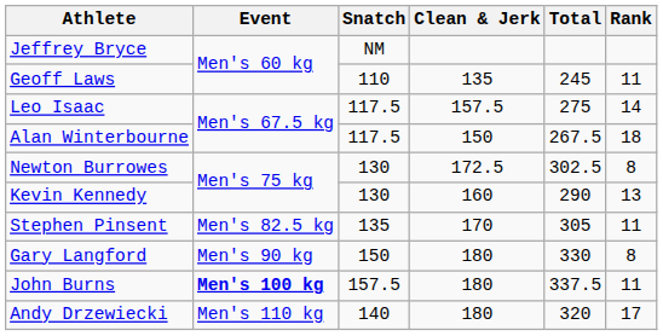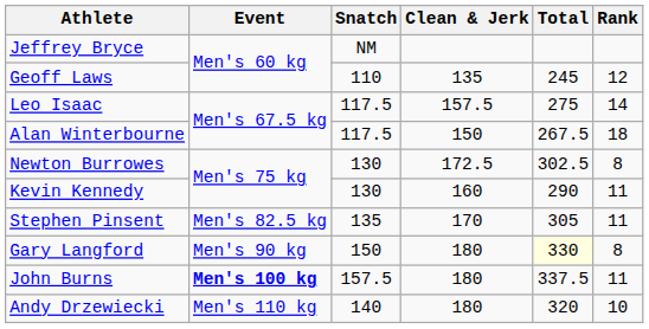 <table class="wikitable" style="font-size:90%;">
 <tr>
 <th>Athlete</th>
 <th>Event</th>
 <th>Snatch</th>
 <th>Clean & Jerk</th>
 <th>Total</th>
 <th>Rank</th>
 </tr>
 <tr align=center>
 <td align=left><a href='#'>Jeffrey Bryce</a></td>
 <td align=left rowspan=2><a href='#'>Men's 60 kg</a></td>
 <td>NM</td>
 <td></td>
 <td></td>
 <td></td>
 </tr>
 <tr align=center>
 <td align=left><a href='#'>Geoff Laws</a></td>
 <td>110</td>
 <td>135</td>
 <td>245</td>
-<td>11</td>
+<td>12</td>
 </tr>
 <tr align=center>
 <td align=left><a href='#'>Leo Isaac</a></td>
 <td align=left rowspan=2><a href='#'>Men's 67.5 kg</a></td>
 <td>117.5</td>
 <td>157.5</td>
 <td>275</td>
 <td>14</td>
 </tr>
 <tr align=center>
 <td align=left><a href='#'>Alan Winterbourne</a></td>
 <td>117.5</td>
 <td>150</td>
 <td>267.5</td>
 <td>18</td>
 </tr>
 <tr align=center>
 <td align=left><a href='#'>Newton Burrowes</a></td>
 <td align=left rowspan=2><a href='#'>Men's 75 kg</a></td>
 <td>130</td>
 <td>172.5</td>
 <td>302.5</td>
 <td>8</td>
 </tr>
 <tr align=center>
 <td align=left><a href='#'>Kevin Kennedy</a></td>
 <td>130</td>
 <td>160</td>
 <td>290</td>
-<td>13</td>
+<td>11</td>
 </tr>
 <tr align=center>
 <td align=left><a href='#'>Stephen Pinsent</a></td>
 <td align=left><a href='#'>Men's 82.5 kg</a></td>
 <td>135</td>
 <td>170</td>
 <td>305</td>
 <td>11</td>
 </tr>
 <tr align=center>
 <td align=left><a href='#'>Gary Langford</a></td>
 <td align=left><a href='#'>Men's 90 kg</a></td>
 <td>150</td>
 <td>180</td>
-<td>330</td>
+<td style="background: lightyellow;">330</td>
 <td>8</td>
 </tr>
 <tr align=center>
 <td align=left><a href='#'>John Burns</a></td>
 <td align=left><strong><a href='#'>Men's 100 kg</a></strong></td>
 <td>157.5</td>
 <td>180</td>
 <td>337.5</td>
 <td>11</td>
 </tr>
 <tr align=center>
 <td align=left><a href='#'>Andy Drzewiecki</a></td>
 <td align=left><a href='#'>Men's 110 kg</a></td>
 <td>140</td>
 <td>180</td>
 <td>320</td>
-<td>17</td>
+<td>10</td>
 </tr>
 </table>
